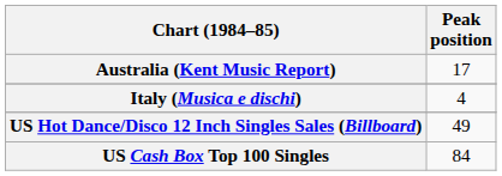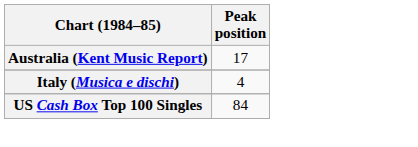 <table class="wikitable sortable plainrowheaders" style="text-align:center">
 <tr>
 <th>Chart (1984–85)</th>
 <th>Peak<br>position</th>
 </tr>
 <tr>
 <th scope="row">Australia (<a href='#'>Kent Music Report</a>)</th>
 <td>17</td>
 </tr>
 <tr>
 </tr>
 <tr>
 </tr>
 <tr>
 </tr>
 <tr>
 </tr>
 <tr>
 </tr>
 <tr>
 <th scope="row">Italy (<em><a href='#'>Musica e dischi</a></em>)</th>
 <td style="text-align:center;">4</td>
 </tr>
 <tr>
 </tr>
 <tr>
 </tr>
 <tr>
 </tr>
 <tr>
 </tr>
 <tr>
-<th scope="row">US <a href='#'>Hot Dance/Disco 12 Inch Singles Sales</a> (<em><a href='#'>Billboard</a></em>)</th>
-<td>49</td>
-</tr>
-<tr>
 <th scope="row">US <em><a href='#'>Cash Box</a></em> Top 100 Singles</th>
 <td style="text-align:center;">84</td>
 </tr>
 </table>
